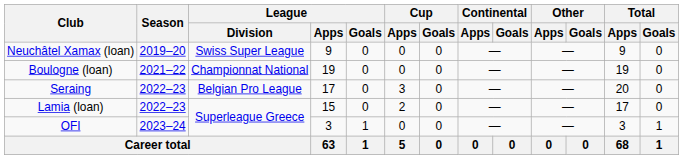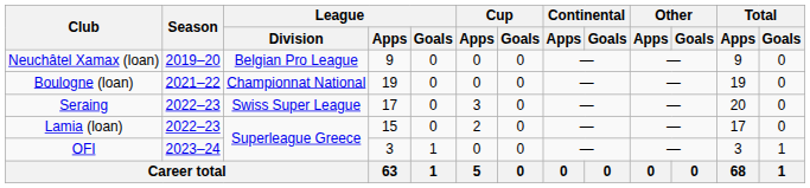 <table class="wikitable" style="text-align:center">
 <tr>
 <th rowspan=2>Club</th>
 <th rowspan=2>Season</th>
 <th colspan=3>League</th>
 <th colspan=2>Cup</th>
 <th colspan=2>Continental</th>
 <th colspan=2>Other</th>
 <th colspan=2>Total</th>
 </tr>
 <tr>
 <th>Division</th>
 <th>Apps</th>
 <th>Goals</th>
 <th>Apps</th>
 <th>Goals</th>
 <th>Apps</th>
 <th>Goals</th>
 <th>Apps</th>
 <th>Goals</th>
 <th>Apps</th>
 <th>Goals</th>
 </tr>
 <tr>
 <td><a href='#'>Neuchâtel Xamax</a> (loan)</td>
 <td><a href='#'>2019–20</a></td>
-<td><a href='#'>Swiss Super League</a></td>
+<td><a href='#'>Belgian Pro League</a></td>
 <td>9</td>
 <td>0</td>
 <td>0</td>
 <td>0</td>
 <td colspan="2">—</td>
 <td colspan="2">—</td>
 <td>9</td>
 <td>0</td>
 </tr>
 <tr>
 <td><a href='#'>Boulogne</a> (loan)</td>
 <td><a href='#'>2021–22</a></td>
 <td><a href='#'>Championnat National</a></td>
 <td>19</td>
 <td>0</td>
 <td>0</td>
 <td>0</td>
 <td colspan="2">—</td>
 <td colspan="2">—</td>
 <td>19</td>
 <td>0</td>
 </tr>
 <tr>
 <td><a href='#'>Seraing</a></td>
 <td><a href='#'>2022–23</a></td>
-<td><a href='#'>Belgian Pro League</a></td>
+<td><a href='#'>Swiss Super League</a></td>
 <td>17</td>
 <td>0</td>
 <td>3</td>
 <td>0</td>
 <td colspan="2">—</td>
 <td colspan="2">—</td>
 <td>20</td>
 <td>0</td>
 </tr>
 <tr>
 <td><a href='#'>Lamia</a> (loan)</td>
 <td><a href='#'>2022–23</a></td>
 <td rowspan="2"><a href='#'>Superleague Greece</a></td>
 <td>15</td>
 <td>0</td>
 <td>2</td>
 <td>0</td>
 <td colspan="2">—</td>
 <td colspan="2">—</td>
 <td>17</td>
 <td>0</td>
 </tr>
 <tr>
 <td><a href='#'>OFI</a></td>
 <td><a href='#'>2023–24</a></td>
 <td>3</td>
 <td>1</td>
 <td>0</td>
 <td>0</td>
 <td colspan="2">—</td>
 <td colspan="2">—</td>
 <td>3</td>
 <td>1</td>
 </tr>
 <tr>
 <th colspan="3">Career total</th>
 <th>63</th>
 <th>1</th>
 <th>5</th>
 <th>0</th>
 <th>0</th>
 <th>0</th>
 <th>0</th>
 <th>0</th>
 <th>68</th>
 <th>1</th>
 </tr>
 </table>
